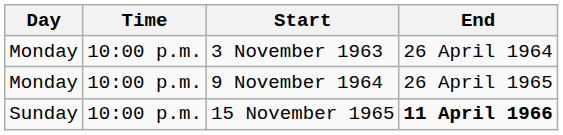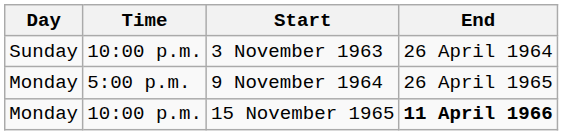 <table class="wikitable">
 <tr>
 <th>Day</th>
 <th>Time</th>
 <th>Start</th>
 <th>End</th>
 </tr>
 <tr>
-<td>Monday</td>
+<td>Sunday</td>
 <td>10:00 p.m.</td>
 <td>3 November 1963</td>
 <td>26 April 1964</td>
 </tr>
 <tr>
 <td>Monday</td>
-<td>10:00 p.m.</td>
+<td>5:00 p.m.</td>
 <td>9 November 1964</td>
 <td>26 April 1965</td>
 </tr>
 <tr>
-<td>Sunday</td>
+<td>Monday</td>
 <td>10:00 p.m.</td>
 <td>15 November 1965</td>
 <td><strong>11 April 1966</strong></td>
 </tr>
 </table>
